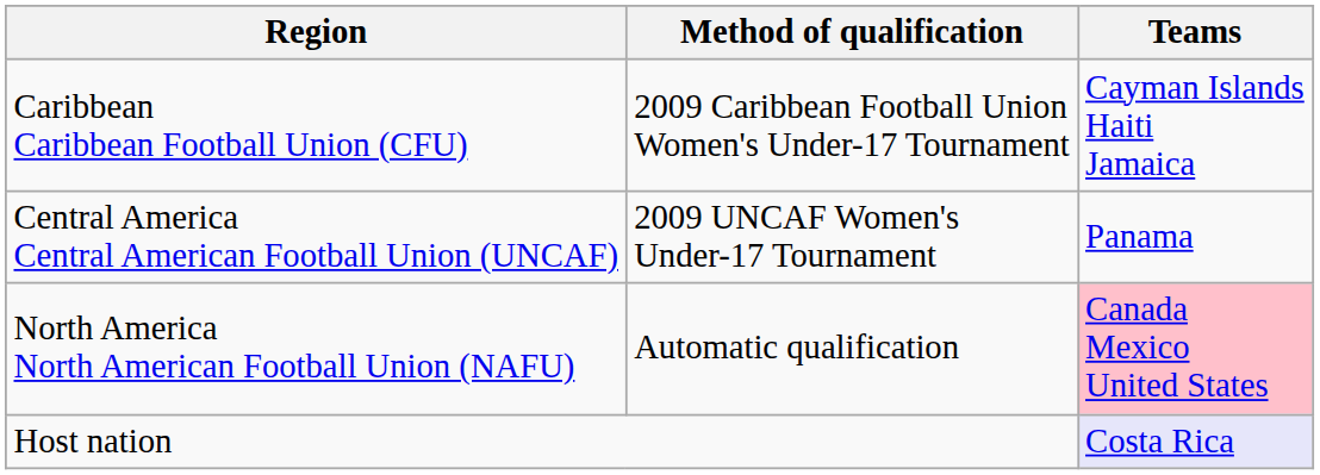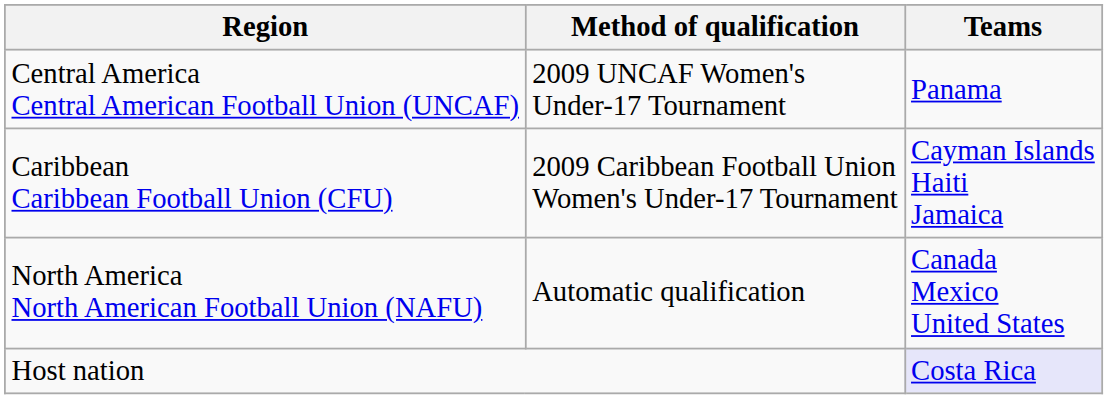 <table class=wikitable>
 <tr>
 <th>Region</th>
 <th>Method of qualification</th>
 <th>Teams</th>
 </tr>
 <tr>
+<td>Central America<br><a href='#'>Central American Football Union (UNCAF)</a></td>
+<td>2009 UNCAF Women's<br>Under-17 Tournament</td>
+<td> <a href='#'>Panama</a></td>
+</tr>
+<tr>
 <td>Caribbean<br><a href='#'>Caribbean Football Union (CFU)</a></td>
 <td>2009 Caribbean Football Union<br>Women's Under-17 Tournament</td>
 <td> <a href='#'>Cayman Islands</a><br> <a href='#'>Haiti</a><br> <a href='#'>Jamaica</a></td>
 </tr>
 <tr>
-<td>Central America<br><a href='#'>Central American Football Union (UNCAF)</a></td>
-<td>2009 UNCAF Women's<br>Under-17 Tournament</td>
-<td> <a href='#'>Panama</a></td>
-</tr>
-<tr>
 <td>North America<br><a href='#'>North American Football Union (NAFU)</a></td>
 <td>Automatic qualification</td>
-<td style="background: pink;"> <a href='#'>Canada</a><br> <a href='#'>Mexico</a><br> <a href='#'>United States</a></td>
+<td> <a href='#'>Canada</a><br> <a href='#'>Mexico</a><br> <a href='#'>United States</a></td>
 </tr>
 <tr>
 <td colspan=2>Host nation</td>
 <td style="background: lavender;"> <a href='#'>Costa Rica</a></td>
 </tr>
 </table>
